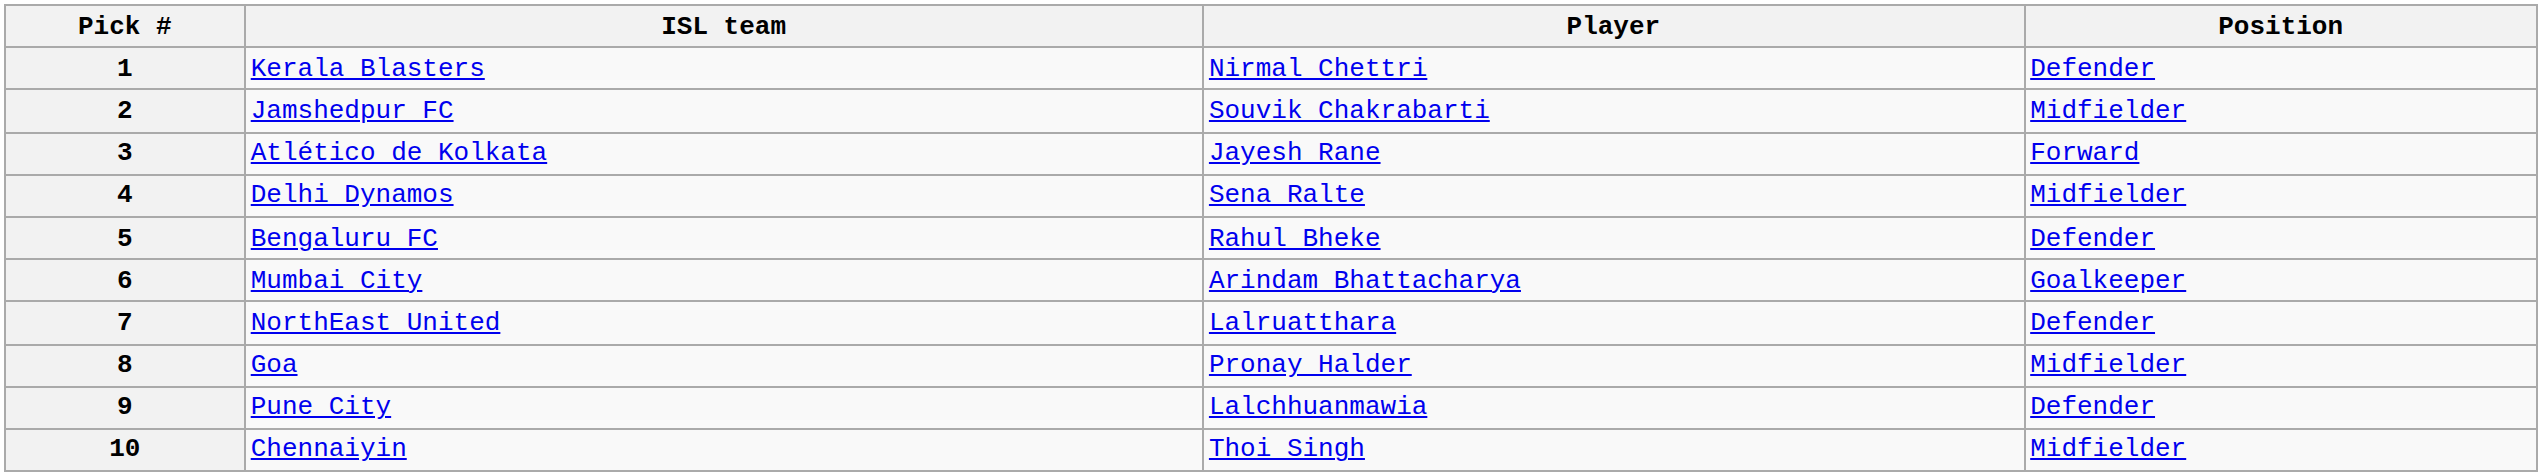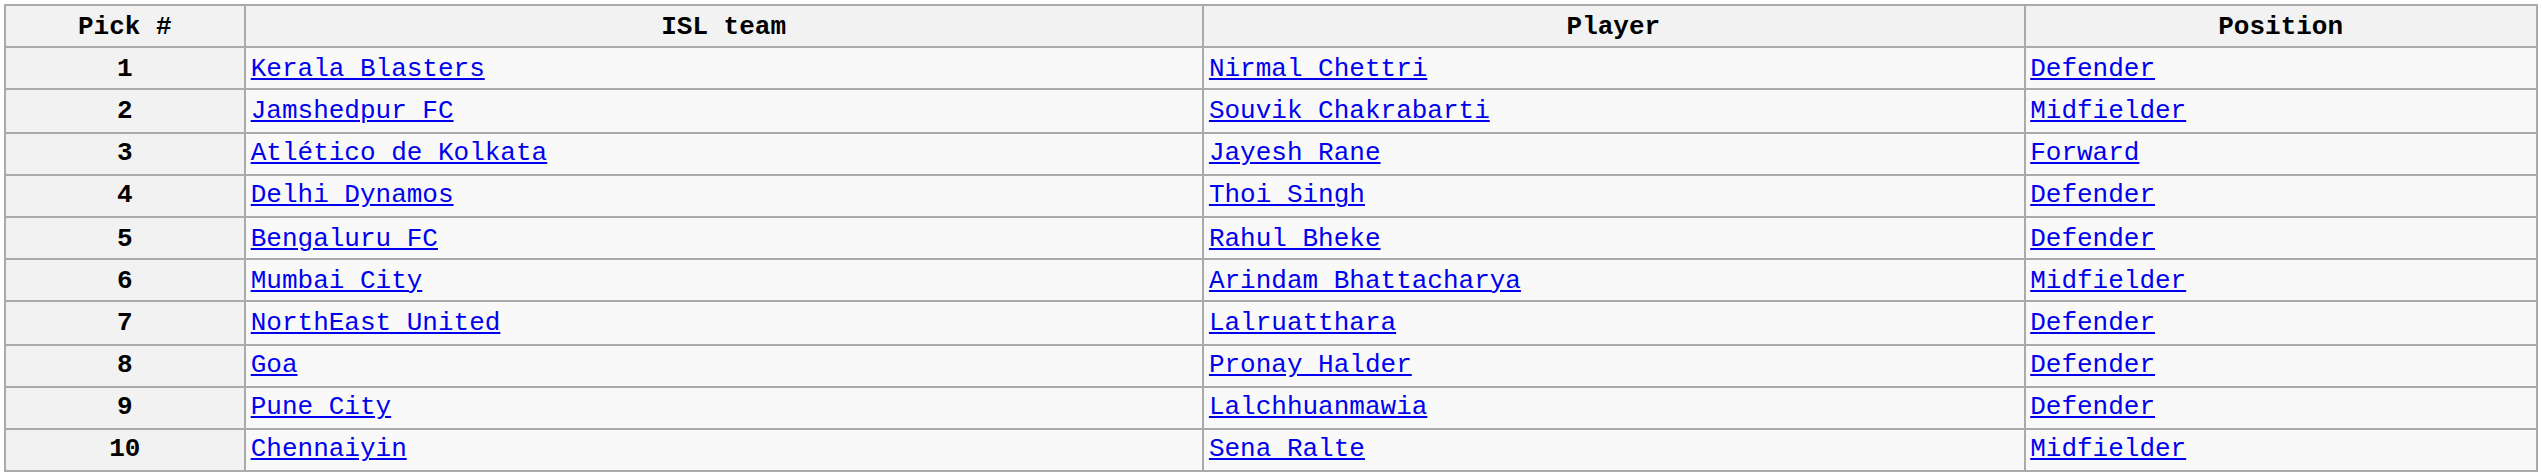 <table class="wikitable sortable" style="width:80%">
 <tr>
 <th width=7%>Pick #</th>
 <th width=28%>ISL team</th>
 <th width=24%>Player</th>
 <th width=15%>Position</th>
 </tr>
 <tr>
 <th>1</th>
 <td><a href='#'>Kerala Blasters</a></td>
 <td><a href='#'>Nirmal Chettri</a></td>
 <td><a href='#'>Defender</a></td>
 </tr>
 <tr>
 <th>2</th>
 <td><a href='#'>Jamshedpur FC</a></td>
 <td><a href='#'>Souvik Chakrabarti</a></td>
 <td><a href='#'>Midfielder</a></td>
 </tr>
 <tr>
 <th>3</th>
 <td><a href='#'>Atlético de Kolkata</a></td>
 <td><a href='#'>Jayesh Rane</a></td>
 <td><a href='#'>Forward</a></td>
 </tr>
 <tr>
 <th>4</th>
 <td><a href='#'>Delhi Dynamos</a></td>
-<td><a href='#'>Sena Ralte</a></td>
-<td><a href='#'>Midfielder</a></td>
+<td><a href='#'>Thoi Singh</a></td>
+<td><a href='#'>Defender</a></td>
 </tr>
 <tr>
 <th>5</th>
 <td><a href='#'>Bengaluru FC</a></td>
 <td><a href='#'>Rahul Bheke</a></td>
 <td><a href='#'>Defender</a></td>
 </tr>
 <tr>
 <th>6</th>
 <td><a href='#'>Mumbai City</a></td>
 <td><a href='#'>Arindam Bhattacharya</a></td>
-<td><a href='#'>Goalkeeper</a></td>
+<td><a href='#'>Midfielder</a></td>
 </tr>
 <tr>
 <th>7</th>
 <td><a href='#'>NorthEast United</a></td>
 <td><a href='#'>Lalruatthara</a></td>
 <td><a href='#'>Defender</a></td>
 </tr>
 <tr>
 <th>8</th>
 <td><a href='#'>Goa</a></td>
 <td><a href='#'>Pronay Halder</a></td>
-<td><a href='#'>Midfielder</a></td>
+<td><a href='#'>Defender</a></td>
 </tr>
 <tr>
 <th>9</th>
 <td><a href='#'>Pune City</a></td>
 <td><a href='#'>Lalchhuanmawia</a></td>
 <td><a href='#'>Defender</a></td>
 </tr>
 <tr>
 <th>10</th>
 <td><a href='#'>Chennaiyin</a></td>
-<td><a href='#'>Thoi Singh</a></td>
+<td><a href='#'>Sena Ralte</a></td>
 <td><a href='#'>Midfielder</a></td>
 </tr>
 </table>
